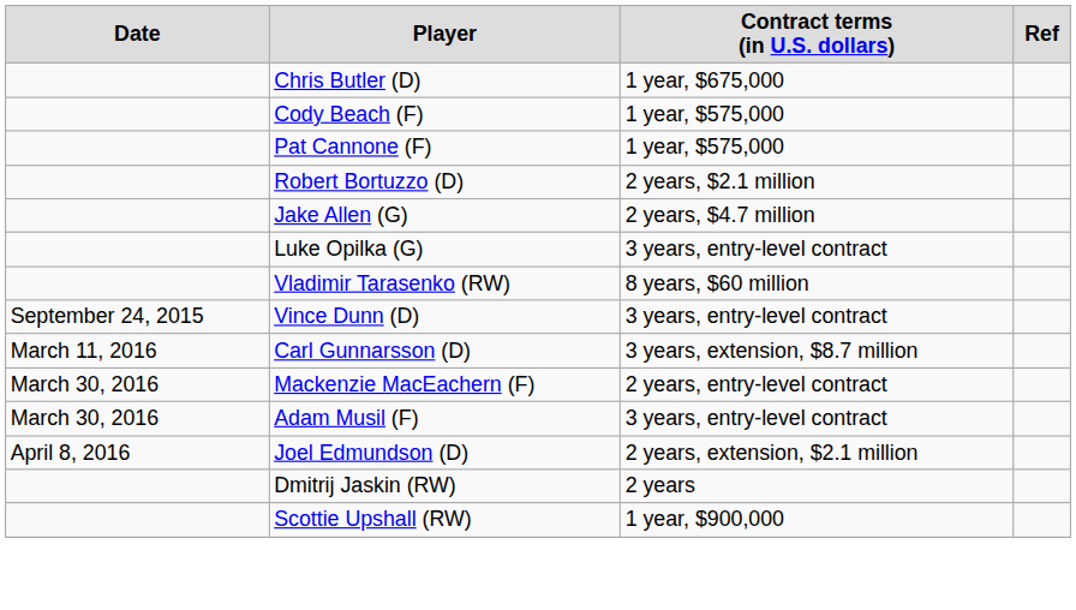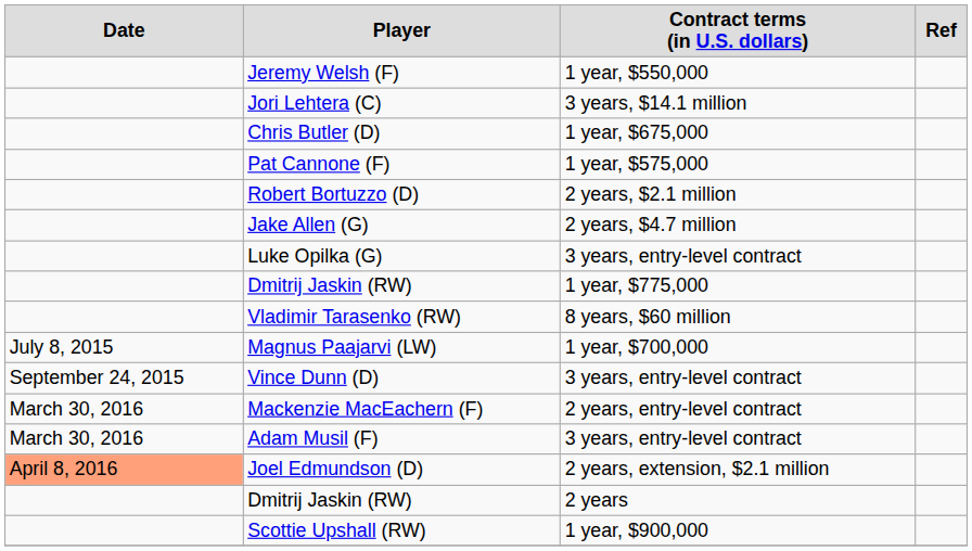 <table class="wikitable" style="border-collapse: collapse; width: 50em; padding: 3;">
 <tr align="center" bgcolor="#dddddd">
 <td><strong>Date</strong></td>
 <td><strong>Player</strong></td>
 <td><strong>Contract terms</strong><br><strong>(in <a href='#'>U.S. dollars</a>)</strong></td>
 <td><strong>Ref</strong></td>
 </tr>
 <tr>
 <td></td>
-<td><a href='#'>Chris Butler</a> (D)</td>
-<td>1 year, $675,000</td>
+<td><a href='#'>Jeremy Welsh</a> (F)</td>
+<td>1 year, $550,000</td>
 <td></td>
 </tr>
 <tr>
 <td></td>
-<td><a href='#'>Cody Beach</a> (F)</td>
-<td>1 year, $575,000</td>
+<td><a href='#'>Jori Lehtera</a> (C)</td>
+<td>3 years, $14.1 million</td>
+<td></td>
+</tr>
+<tr>
+<td></td>
+<td><a href='#'>Chris Butler</a> (D)</td>
+<td>1 year, $675,000</td>
 <td></td>
 </tr>
 <tr>
 <td></td>
 <td><a href='#'>Pat Cannone</a> (F)</td>
 <td>1 year, $575,000</td>
 <td></td>
 </tr>
 <tr>
 <td></td>
 <td><a href='#'>Robert Bortuzzo</a> (D)</td>
 <td>2 years, $2.1 million</td>
 <td></td>
 </tr>
 <tr>
 <td></td>
 <td><a href='#'>Jake Allen</a> (G)</td>
 <td>2 years, $4.7 million</td>
 <td></td>
 </tr>
 <tr>
 <td></td>
 <td>Luke Opilka (G)</td>
 <td>3 years, entry-level contract</td>
 <td></td>
 </tr>
 <tr>
 <td></td>
+<td><a href='#'>Dmitrij Jaskin</a> (RW)</td>
+<td>1 year, $775,000</td>
+<td></td>
+</tr>
+<tr>
+<td></td>
 <td><a href='#'>Vladimir Tarasenko</a> (RW)</td>
 <td>8 years, $60 million</td>
+<td></td>
+</tr>
+<tr>
+<td>July 8, 2015</td>
+<td><a href='#'>Magnus Paajarvi</a> (LW)</td>
+<td>1 year, $700,000</td>
 <td></td>
 </tr>
 <tr>
 <td>September 24, 2015</td>
 <td><a href='#'>Vince Dunn</a> (D)</td>
 <td>3 years, entry-level contract</td>
-<td></td>
-</tr>
-<tr>
-<td>March 11, 2016</td>
-<td><a href='#'>Carl Gunnarsson</a> (D)</td>
-<td>3 years, extension, $8.7 million</td>
 <td></td>
 </tr>
 <tr>
 <td>March 30, 2016</td>
 <td><a href='#'>Mackenzie MacEachern</a> (F)</td>
 <td>2 years, entry-level contract</td>
 <td></td>
 </tr>
 <tr>
 <td>March 30, 2016</td>
 <td><a href='#'>Adam Musil</a> (F)</td>
 <td>3 years, entry-level contract</td>
 <td></td>
 </tr>
 <tr>
-<td>April 8, 2016</td>
+<td style="background: lightsalmon;">April 8, 2016</td>
 <td><a href='#'>Joel Edmundson</a> (D)</td>
 <td>2 years, extension, $2.1 million</td>
 <td></td>
 </tr>
 <tr>
 <td></td>
 <td>Dmitrij Jaskin (RW)</td>
 <td>2 years</td>
 <td></td>
 </tr>
 <tr>
 <td></td>
 <td><a href='#'>Scottie Upshall</a> (RW)</td>
 <td>1 year, $900,000</td>
 <td></td>
 </tr>
 <tr>
 </tr>
 </table>
